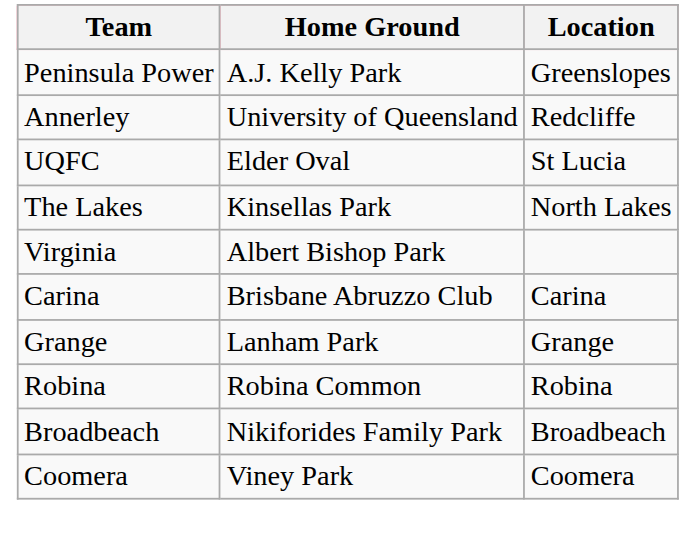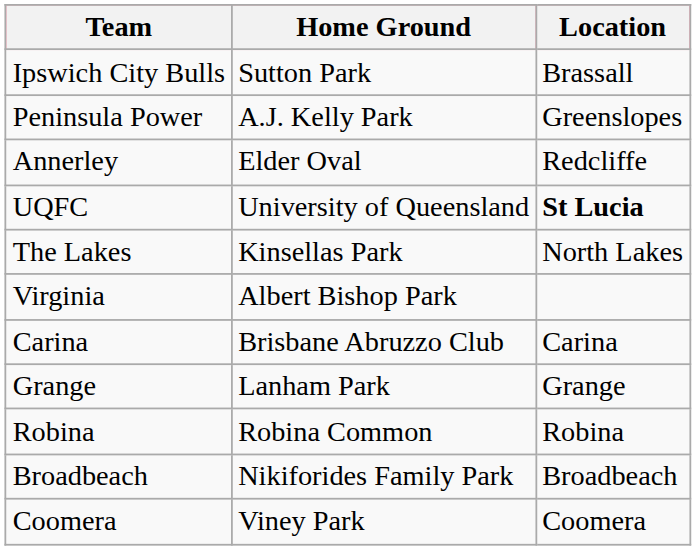 <table style="margin:auto;"  class="wikitable">
 <tr style="background:#f03;">
 <th>Team</th>
 <th>Home Ground</th>
 <th>Location</th>
+</tr>
+<tr>
+<td>Ipswich City Bulls</td>
+<td>Sutton Park</td>
+<td>Brassall</td>
 </tr>
 <tr>
 <td>Peninsula Power</td>
 <td>A.J. Kelly Park</td>
 <td>Greenslopes</td>
 </tr>
 <tr>
 <td>Annerley</td>
-<td>University of Queensland</td>
+<td>Elder Oval</td>
 <td>Redcliffe</td>
 </tr>
 <tr>
 <td>UQFC</td>
-<td>Elder Oval</td>
-<td>St Lucia</td>
+<td>University of Queensland</td>
+<td><strong>St Lucia</strong></td>
 </tr>
 <tr>
 <td>The Lakes</td>
 <td>Kinsellas Park</td>
 <td>North Lakes</td>
 </tr>
 <tr>
 <td>Virginia</td>
 <td>Albert Bishop Park</td>
 <td></td>
 </tr>
 <tr>
 <td>Carina</td>
 <td>Brisbane Abruzzo Club</td>
 <td>Carina</td>
 </tr>
 <tr>
 <td>Grange</td>
 <td>Lanham Park</td>
 <td>Grange</td>
 </tr>
 <tr>
 <td>Robina</td>
 <td>Robina Common</td>
 <td>Robina</td>
 </tr>
 <tr>
 <td>Broadbeach</td>
 <td>Nikiforides Family Park</td>
 <td>Broadbeach</td>
 </tr>
 <tr>
 <td>Coomera</td>
 <td>Viney Park</td>
 <td>Coomera</td>
 </tr>
 </table>
